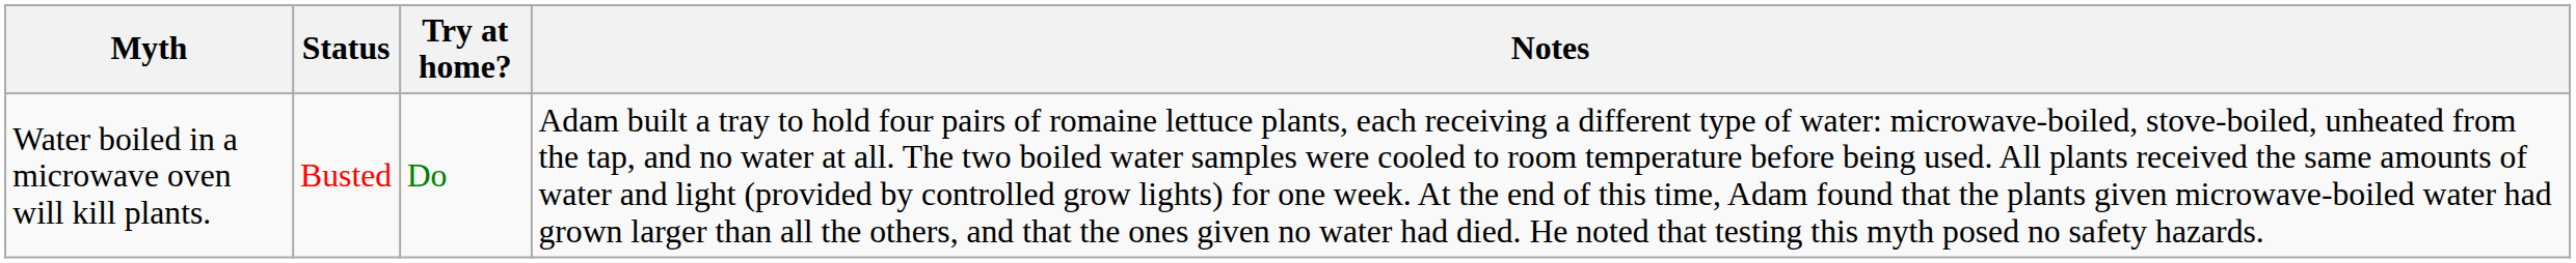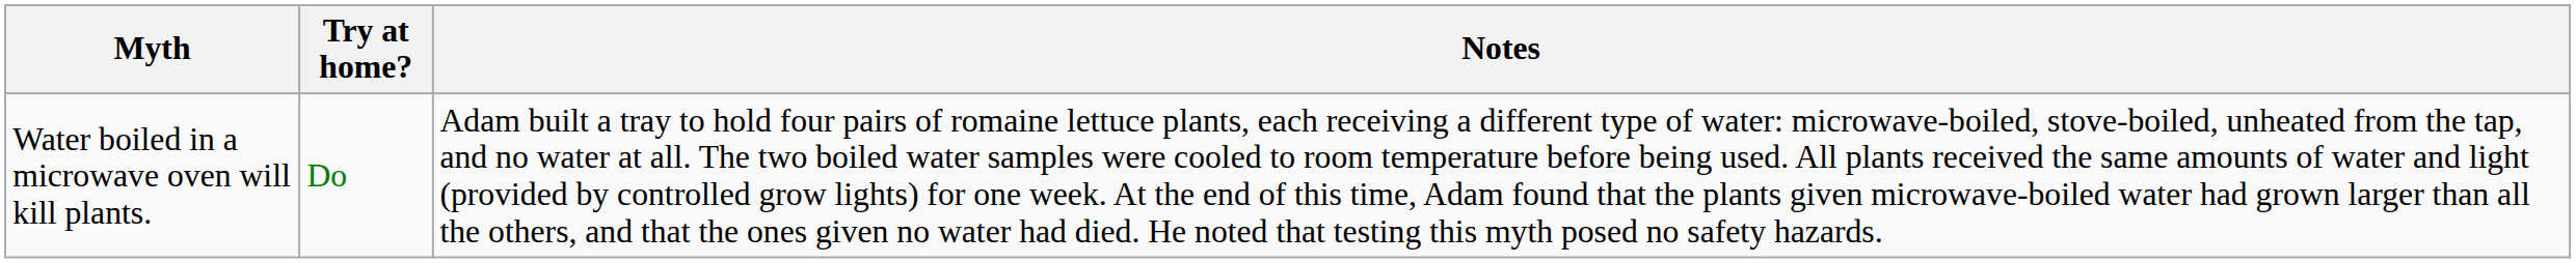 <table class="wikitable plainrowheaders">
 <tr>
 <th scope"col">Myth</th>
-<th scope"col">Status</th>
 <th scope"col">Try at home?</th>
 <th scope"col">Notes</th>
 </tr>
 <tr>
 <td scope"row">Water boiled in a microwave oven will kill plants.</td>
-<td style="color:red">Busted</td>
 <td style="color:green">Do</td>
 <td>Adam built a tray to hold four pairs of romaine lettuce plants, each receiving a different type of water: microwave-boiled, stove-boiled, unheated from the tap, and no water at all. The two boiled water samples were cooled to room temperature before being used. All plants received the same amounts of water and light (provided by controlled grow lights) for one week. At the end of this time, Adam found that the plants given microwave-boiled water had grown larger than all the others, and that the ones given no water had died. He noted that testing this myth posed no safety hazards.</td>
 </tr>
 </table>
